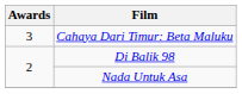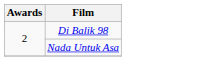 <table class="wikitable">
 <tr>
 <th>Awards</th>
 <th>Film</th>
-</tr>
-<tr>
-<td style="text-align:center">3</td>
-<td style="text-align:center"><em><a href='#'>Cahaya Dari Timur: Beta Maluku</a></em></td>
 </tr>
 <tr>
 <td style="text-align:center" rowspan= "2">2</td>
 <td style="text-align:center"><em><a href='#'>Di Balik 98</a></em></td>
 </tr>
 <tr>
 <td style="text-align:center"><em><a href='#'>Nada Untuk Asa</a></em></td>
 </tr>
 <tr>
 </tr>
 </table>
